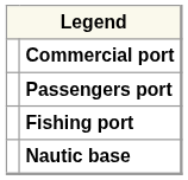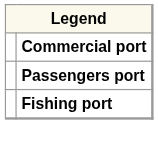 <table align="right" rules="all" cellspacing="0" cellpadding="4" style="margin:0 0 1em 1em;border:1px solid #999;border-right-width:2px;border-bottom-width:2px;text-align:left;font-size:10pt">
 <tr>
 <td colspan="2" style="background:#faf9ec;text-align:center"><strong>Legend</strong></td>
 </tr>
 <tr>
 <td></td>
 <td><strong>Commercial port</strong></td>
 </tr>
 <tr>
 <td></td>
 <td><strong>Passengers port</strong></td>
 </tr>
 <tr>
 <td></td>
 <td><strong>Fishing port</strong></td>
 </tr>
-<tr>
-<td></td>
-<td><strong>Nautic base</strong></td>
-</tr>
 </table>
